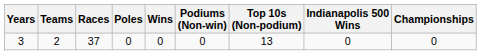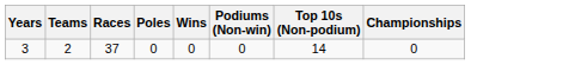 <table class="wikitable" style="text-align:center; font-size:95%">
 <tr>
 <th>Years</th>
 <th>Teams</th>
 <th>Races</th>
 <th>Poles</th>
 <th>Wins</th>
 <th>Podiums<br>(Non-win)</th>
 <th>Top 10s<br>(Non-podium)</th>
-<th>Indianapolis 500<br>Wins</th>
 <th>Championships</th>
 </tr>
 <tr>
 <td>3</td>
 <td>2</td>
 <td>37</td>
 <td>0</td>
 <td>0</td>
 <td>0</td>
-<td>13</td>
-<td>0</td>
+<td>14</td>
 <td>0</td>
 </tr>
 </table>
